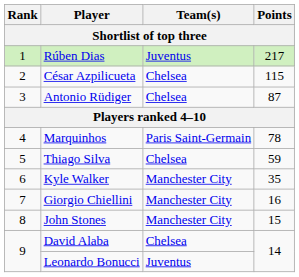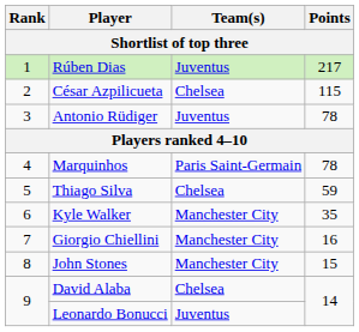 <table class="wikitable" style="text-align:center">
 <tr>
 <th>Rank</th>
 <th>Player</th>
 <th>Team(s)</th>
 <th>Points</th>
 </tr>
 <tr>
 <th colspan=4>Shortlist of top three</th>
 </tr>
 <tr bgcolor="#D0F0C0">
 <td>1</td>
 <td align=left> <a href='#'>Rúben Dias</a></td>
 <td align=left> <a href='#'>Juventus</a></td>
 <td>217</td>
 </tr>
 <tr>
 <td>2</td>
 <td align=left> <a href='#'>César Azpilicueta</a></td>
 <td align=left> <a href='#'>Chelsea</a></td>
 <td>115</td>
 </tr>
 <tr>
 <td>3</td>
 <td align=left> <a href='#'>Antonio Rüdiger</a></td>
-<td align=left> <a href='#'>Chelsea</a></td>
-<td>87</td>
+<td align=left> <a href='#'>Juventus</a></td>
+<td>78</td>
 </tr>
 <tr>
 <th colspan=4>Players ranked 4–10</th>
 </tr>
 <tr>
 <td>4</td>
 <td align=left> <a href='#'>Marquinhos</a></td>
 <td align=left> <a href='#'>Paris Saint-Germain</a></td>
 <td>78</td>
 </tr>
 <tr>
 <td>5</td>
 <td align=left> <a href='#'>Thiago Silva</a></td>
 <td align=left> <a href='#'>Chelsea</a></td>
 <td>59</td>
 </tr>
 <tr>
 <td>6</td>
 <td align=left> <a href='#'>Kyle Walker</a></td>
 <td align=left> <a href='#'>Manchester City</a></td>
 <td>35</td>
 </tr>
 <tr>
 <td>7</td>
 <td align=left> <a href='#'>Giorgio Chiellini</a></td>
 <td align=left> <a href='#'>Manchester City</a></td>
 <td>16</td>
 </tr>
 <tr>
 <td>8</td>
 <td align=left> <a href='#'>John Stones</a></td>
 <td align=left> <a href='#'>Manchester City</a></td>
 <td>15</td>
 </tr>
 <tr>
 <td rowspan=2>9</td>
 <td align=left> <a href='#'>David Alaba</a></td>
 <td align=left> <a href='#'>Chelsea</a></td>
 <td rowspan=2>14</td>
 </tr>
 <tr>
 <td align=left> <a href='#'>Leonardo Bonucci</a></td>
 <td align=left> <a href='#'>Juventus</a></td>
 </tr>
 </table>
